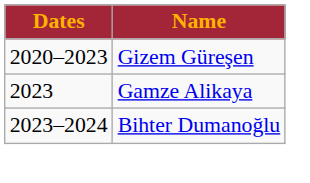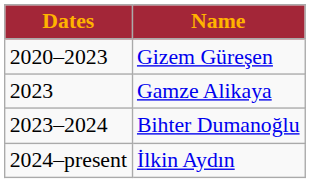 <table class="wikitable">
 <tr>
 <th style="color:#FFB300; background:#A32638;">Dates</th>
 <th style="color:#FFB300; background:#A32638;">Name</th>
 </tr>
 <tr>
 <td>2020–2023</td>
 <td> <a href='#'>Gizem Güreşen</a></td>
 </tr>
 <tr>
 <td>2023</td>
 <td> <a href='#'>Gamze Alikaya</a></td>
 </tr>
 <tr>
 <td>2023–2024</td>
 <td> <a href='#'>Bihter Dumanoğlu</a></td>
 </tr>
+<tr>
+<td>2024–present</td>
+<td> <a href='#'>İlkin Aydın</a></td>
+</tr>
 </table>
